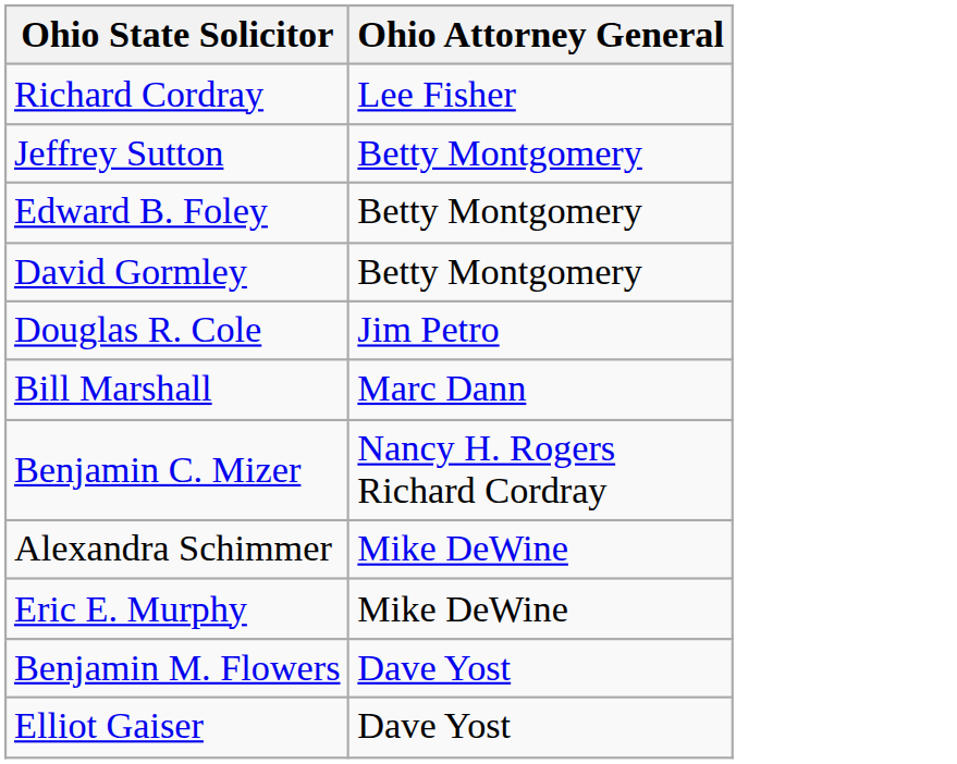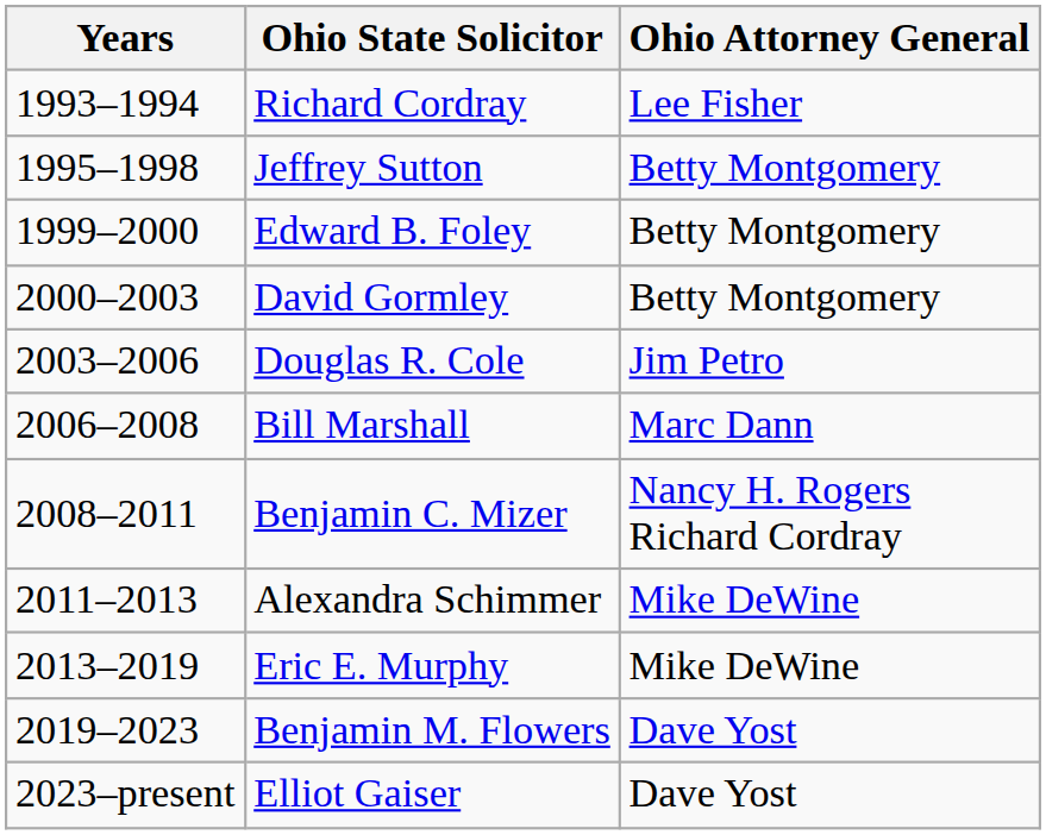 <table class="wikitable">
 <tr>
+<th>Years</th>
 <th>Ohio State Solicitor</th>
 <th>Ohio Attorney General</th>
 </tr>
 <tr>
+<td>1993–1994</td>
 <td><a href='#'>Richard Cordray</a></td>
 <td><a href='#'>Lee Fisher</a></td>
 </tr>
 <tr>
+<td>1995–1998</td>
 <td><a href='#'>Jeffrey Sutton</a></td>
 <td><a href='#'>Betty Montgomery</a></td>
 </tr>
 <tr>
+<td>1999–2000</td>
 <td><a href='#'>Edward B. Foley</a></td>
 <td>Betty Montgomery</td>
 </tr>
 <tr>
+<td>2000–2003</td>
 <td><a href='#'>David Gormley</a></td>
 <td>Betty Montgomery</td>
 </tr>
 <tr>
+<td>2003–2006</td>
 <td><a href='#'>Douglas R. Cole</a></td>
 <td><a href='#'>Jim Petro</a></td>
 </tr>
 <tr>
+<td>2006–2008</td>
 <td><a href='#'>Bill Marshall</a></td>
 <td><a href='#'>Marc Dann</a></td>
 </tr>
 <tr>
+<td>2008–2011</td>
 <td><a href='#'>Benjamin C. Mizer</a></td>
 <td><a href='#'>Nancy H. Rogers</a><br>Richard Cordray</td>
 </tr>
 <tr>
+<td>2011–2013</td>
 <td>Alexandra Schimmer</td>
 <td><a href='#'>Mike DeWine</a></td>
 </tr>
 <tr>
+<td>2013–2019</td>
 <td><a href='#'>Eric E. Murphy</a></td>
 <td>Mike DeWine</td>
 </tr>
 <tr>
+<td>2019–2023</td>
 <td><a href='#'>Benjamin M. Flowers</a></td>
 <td><a href='#'>Dave Yost</a></td>
 </tr>
 <tr>
+<td>2023–present</td>
 <td><a href='#'>Elliot Gaiser</a></td>
 <td>Dave Yost</td>
 </tr>
 </table>
